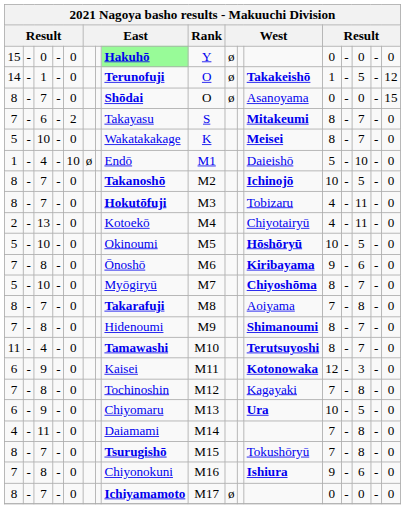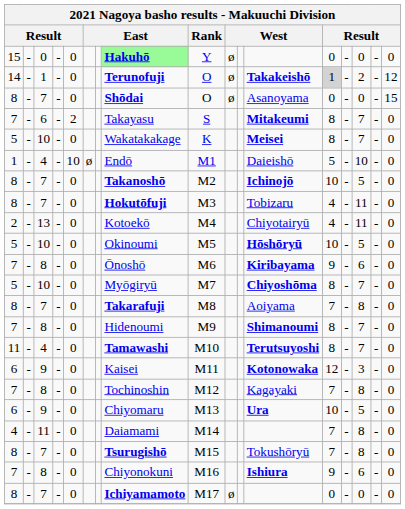 <table class="wikitable" style="text-align:center">
 <tr>
 <th colspan="17">2021 Nagoya basho results - Makuuchi Division</th>
 </tr>
 <tr>
 <th colspan="5">Result</th>
 <th colspan="3">East</th>
 <th>Rank</th>
 <th colspan="3">West</th>
 <th colspan="5">Result</th>
 </tr>
 <tr>
 <td>15</td>
 <td>-</td>
 <td>0</td>
 <td>-</td>
 <td>0</td>
 <td></td>
 <td></td>
 <td style="text-align:left;background: PaleGreen;"><strong><a href='#'>Hakuhō</a></strong></td>
 <td><a href='#'>Y</a></td>
 <td>ø</td>
 <td></td>
 <td></td>
 <td>0</td>
 <td>-</td>
 <td>0</td>
 <td>-</td>
 <td>0</td>
 </tr>
 <tr>
 <td>14</td>
 <td>-</td>
 <td>1</td>
 <td>-</td>
 <td>0</td>
 <td></td>
 <td></td>
 <td style="text-align:left"><strong><a href='#'>Terunofuji</a></strong></td>
 <td><a href='#'>O</a></td>
 <td>ø</td>
 <td></td>
 <td style="text-align:left;"><strong><a href='#'>Takakeishō</a></strong></td>
-<td>1</td>
+<td style="background: lightgrey;">1</td>
 <td>-</td>
-<td>5</td>
+<td>2</td>
 <td>-</td>
 <td>12</td>
 </tr>
 <tr>
 <td>8</td>
 <td>-</td>
 <td>7</td>
 <td>-</td>
 <td>0</td>
 <td></td>
 <td></td>
 <td style="text-align:left;"><strong><a href='#'>Shōdai</a></strong></td>
 <td>O</td>
 <td>ø</td>
 <td></td>
 <td style="text-align:left;"><a href='#'>Asanoyama</a></td>
 <td>0</td>
 <td>-</td>
 <td>0</td>
 <td>-</td>
 <td>15</td>
 </tr>
 <tr>
 <td>7</td>
 <td>-</td>
 <td>6</td>
 <td>-</td>
 <td>2</td>
 <td></td>
 <td></td>
 <td style="text-align:left;"><a href='#'>Takayasu</a></td>
 <td><a href='#'>S</a></td>
 <td></td>
 <td></td>
 <td style="text-align:left;"><strong><a href='#'>Mitakeumi</a></strong></td>
 <td>8</td>
 <td>-</td>
 <td>7</td>
 <td>-</td>
 <td>0</td>
 </tr>
 <tr>
 <td>5</td>
 <td>-</td>
 <td>10</td>
 <td>-</td>
 <td>0</td>
 <td></td>
 <td></td>
 <td style="text-align:left;"><a href='#'>Wakatakakage</a></td>
 <td><a href='#'>K</a></td>
 <td></td>
 <td></td>
 <td style="text-align:left;"><strong><a href='#'>Meisei</a></strong></td>
 <td>8</td>
 <td>-</td>
 <td>7</td>
 <td>-</td>
 <td>0</td>
 </tr>
 <tr>
 <td>1</td>
 <td>-</td>
 <td>4</td>
 <td>-</td>
 <td>10</td>
 <td>ø</td>
 <td></td>
 <td style="text-align:left;"><a href='#'>Endō</a></td>
 <td><a href='#'>M1</a></td>
 <td></td>
 <td></td>
 <td style="text-align:left;"><a href='#'>Daieishō</a></td>
 <td>5</td>
 <td>-</td>
 <td>10</td>
 <td>-</td>
 <td>0</td>
 </tr>
 <tr>
 <td>8</td>
 <td>-</td>
 <td>7</td>
 <td>-</td>
 <td>0</td>
 <td></td>
 <td></td>
 <td style="text-align:left;"><strong><a href='#'>Takanoshō</a></strong></td>
 <td>M2</td>
 <td></td>
 <td></td>
 <td style="text-align:left;"><strong><a href='#'>Ichinojō</a></strong></td>
 <td>10</td>
 <td>-</td>
 <td>5</td>
 <td>-</td>
 <td>0</td>
 </tr>
 <tr>
 <td>8</td>
 <td>-</td>
 <td>7</td>
 <td>-</td>
 <td>0</td>
 <td></td>
 <td></td>
 <td style="text-align:left;"><strong><a href='#'>Hokutōfuji</a></strong></td>
 <td>M3</td>
 <td></td>
 <td></td>
 <td style="text-align:left;"><a href='#'>Tobizaru</a></td>
 <td>4</td>
 <td>-</td>
 <td>11</td>
 <td>-</td>
 <td>0</td>
 </tr>
 <tr>
 <td>2</td>
 <td>-</td>
 <td>13</td>
 <td>-</td>
 <td>0</td>
 <td></td>
 <td></td>
 <td style="text-align:left;"><a href='#'>Kotoekō</a></td>
 <td>M4</td>
 <td></td>
 <td></td>
 <td style="text-align:left;"><a href='#'>Chiyotairyū</a></td>
 <td>4</td>
 <td>-</td>
 <td>11</td>
 <td>-</td>
 <td>0</td>
 </tr>
 <tr>
 <td>5</td>
 <td>-</td>
 <td>10</td>
 <td>-</td>
 <td>0</td>
 <td></td>
 <td></td>
 <td style="text-align:left;"><a href='#'>Okinoumi</a></td>
 <td>M5</td>
 <td></td>
 <td></td>
 <td style="text-align:left;"><strong><a href='#'>Hōshōryū</a></strong></td>
 <td>10</td>
 <td>-</td>
 <td>5</td>
 <td>-</td>
 <td>0</td>
 </tr>
 <tr>
 <td>7</td>
 <td>-</td>
 <td>8</td>
 <td>-</td>
 <td>0</td>
 <td></td>
 <td></td>
 <td style="text-align:left;"><a href='#'>Ōnoshō</a></td>
 <td>M6</td>
 <td></td>
 <td></td>
 <td style="text-align:left;"><strong><a href='#'>Kiribayama</a></strong></td>
 <td>9</td>
 <td>-</td>
 <td>6</td>
 <td>-</td>
 <td>0</td>
 </tr>
 <tr>
 <td>5</td>
 <td>-</td>
 <td>10</td>
 <td>-</td>
 <td>0</td>
 <td></td>
 <td></td>
 <td style="text-align:left;"><a href='#'>Myōgiryū</a></td>
 <td>M7</td>
 <td></td>
 <td></td>
 <td style="text-align:left;"><strong><a href='#'>Chiyoshōma</a></strong></td>
 <td>8</td>
 <td>-</td>
 <td>7</td>
 <td>-</td>
 <td>0</td>
 </tr>
 <tr>
 <td>8</td>
 <td>-</td>
 <td>7</td>
 <td>-</td>
 <td>0</td>
 <td></td>
 <td></td>
 <td style="text-align:left;"><strong><a href='#'>Takarafuji</a></strong></td>
 <td>M8</td>
 <td></td>
 <td></td>
 <td style="text-align:left;"><a href='#'>Aoiyama</a></td>
 <td>7</td>
 <td>-</td>
 <td>8</td>
 <td>-</td>
 <td>0</td>
 </tr>
 <tr>
 <td>7</td>
 <td>-</td>
 <td>8</td>
 <td>-</td>
 <td>0</td>
 <td></td>
 <td></td>
 <td style="text-align:left;"><a href='#'>Hidenoumi</a></td>
 <td>M9</td>
 <td></td>
 <td></td>
 <td style="text-align:left;"><strong><a href='#'>Shimanoumi</a></strong></td>
 <td>8</td>
 <td>-</td>
 <td>7</td>
 <td>-</td>
 <td>0</td>
 </tr>
 <tr>
 <td>11</td>
 <td>-</td>
 <td>4</td>
 <td>-</td>
 <td>0</td>
 <td></td>
 <td></td>
 <td style="text-align:left;"><strong><a href='#'>Tamawashi</a></strong></td>
 <td>M10</td>
 <td></td>
 <td></td>
 <td style="text-align:left;"><strong><a href='#'>Terutsuyoshi</a></strong></td>
 <td>8</td>
 <td>-</td>
 <td>7</td>
 <td>-</td>
 <td>0</td>
 </tr>
 <tr>
 <td>6</td>
 <td>-</td>
 <td>9</td>
 <td>-</td>
 <td>0</td>
 <td></td>
 <td></td>
 <td style="text-align:left;"><a href='#'>Kaisei</a></td>
 <td>M11</td>
 <td></td>
 <td></td>
 <td style="text-align:left;"><strong><a href='#'>Kotonowaka</a></strong></td>
 <td>12</td>
 <td>-</td>
 <td>3</td>
 <td>-</td>
 <td>0</td>
 </tr>
 <tr>
 <td>7</td>
 <td>-</td>
 <td>8</td>
 <td>-</td>
 <td>0</td>
 <td></td>
 <td></td>
 <td style="text-align:left;"><a href='#'>Tochinoshin</a></td>
 <td>M12</td>
 <td></td>
 <td></td>
 <td style="text-align:left;"><a href='#'>Kagayaki</a></td>
 <td>7</td>
 <td>-</td>
 <td>8</td>
 <td>-</td>
 <td>0</td>
 </tr>
 <tr>
 <td>6</td>
 <td>-</td>
 <td>9</td>
 <td>-</td>
 <td>0</td>
 <td></td>
 <td></td>
 <td style="text-align:left;"><a href='#'>Chiyomaru</a></td>
 <td>M13</td>
 <td></td>
 <td></td>
 <td style="text-align:left;"><strong><a href='#'>Ura</a></strong></td>
 <td>10</td>
 <td>-</td>
 <td>5</td>
 <td>-</td>
 <td>0</td>
 </tr>
 <tr>
 <td>4</td>
 <td>-</td>
 <td>11</td>
 <td>-</td>
 <td>0</td>
 <td></td>
 <td></td>
 <td style="text-align:left;"><a href='#'>Daiamami</a></td>
 <td>M14</td>
 <td></td>
 <td></td>
 <td style="text-align:left;"></td>
 <td>7</td>
 <td>-</td>
 <td>8</td>
 <td>-</td>
 <td>0</td>
 </tr>
 <tr>
 <td>8</td>
 <td>-</td>
 <td>7</td>
 <td>-</td>
 <td>0</td>
 <td></td>
 <td></td>
 <td style="text-align:left;"><strong><a href='#'>Tsurugishō</a></strong></td>
 <td>M15</td>
 <td></td>
 <td></td>
 <td style="text-align:left;"><a href='#'>Tokushōryū</a></td>
 <td>7</td>
 <td>-</td>
 <td>8</td>
 <td>-</td>
 <td>0</td>
 </tr>
 <tr>
 <td>7</td>
 <td>-</td>
 <td>8</td>
 <td>-</td>
 <td>0</td>
 <td></td>
 <td></td>
 <td style="text-align:left;"><a href='#'>Chiyonokuni</a></td>
 <td>M16</td>
 <td></td>
 <td></td>
 <td style="text-align:left;"><strong><a href='#'>Ishiura</a></strong></td>
 <td>9</td>
 <td>-</td>
 <td>6</td>
 <td>-</td>
 <td>0</td>
 </tr>
 <tr>
 <td>8</td>
 <td>-</td>
 <td>7</td>
 <td>-</td>
 <td>0</td>
 <td></td>
 <td></td>
 <td style="text-align:left;"><strong><a href='#'>Ichiyamamoto</a></strong></td>
 <td>M17</td>
 <td>ø</td>
 <td></td>
 <td></td>
 <td>0</td>
 <td>-</td>
 <td>0</td>
 <td>-</td>
 <td>0</td>
 </tr>
 <tr>
 </tr>
 </table>
